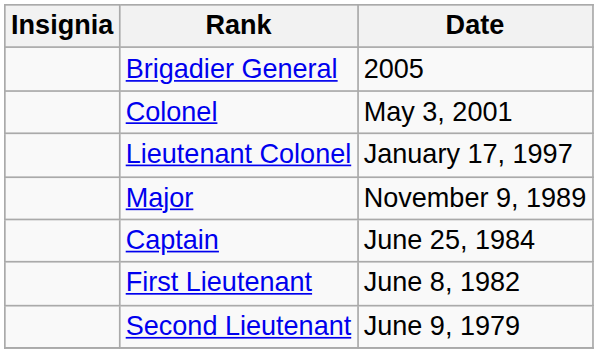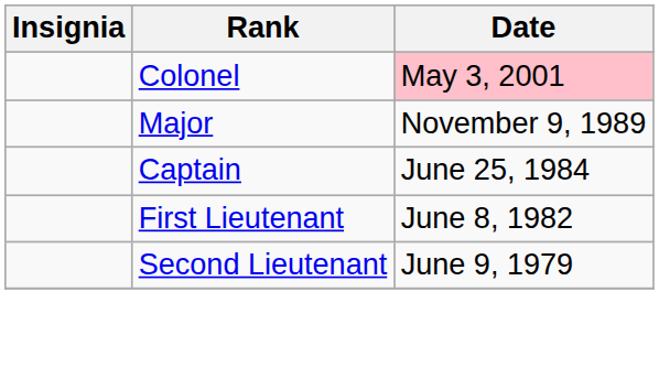 <table class="wikitable">
 <tr>
 <th>Insignia</th>
 <th>Rank</th>
 <th>Date</th>
 </tr>
 <tr>
 <td></td>
-<td><a href='#'>Brigadier General</a></td>
-<td>2005</td>
-</tr>
-<tr>
-<td></td>
 <td><a href='#'>Colonel</a></td>
-<td>May 3, 2001</td>
-</tr>
-<tr>
-<td></td>
-<td><a href='#'>Lieutenant Colonel</a></td>
-<td>January 17, 1997</td>
+<td style="background: pink;">May 3, 2001</td>
 </tr>
 <tr>
 <td></td>
 <td><a href='#'>Major</a></td>
 <td>November 9, 1989</td>
 </tr>
 <tr>
 <td></td>
 <td><a href='#'>Captain</a></td>
 <td>June 25, 1984</td>
 </tr>
 <tr>
 <td></td>
 <td><a href='#'>First Lieutenant</a></td>
 <td>June 8, 1982</td>
 </tr>
 <tr>
 <td></td>
 <td><a href='#'>Second Lieutenant</a></td>
 <td>June 9, 1979</td>
 </tr>
 <tr>
 </tr>
 </table>
